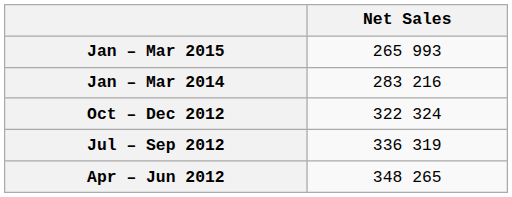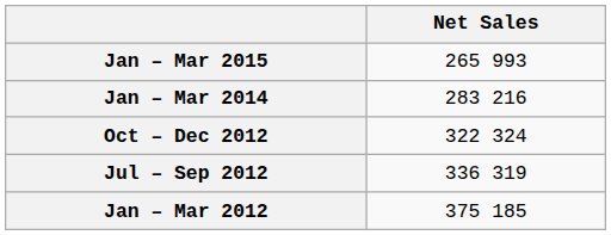 <table class="wikitable sortable" style="text-align:center; width:400px; height:150px;">
 <tr>
 <th></th>
 <th>Net Sales</th>
 </tr>
 <tr>
 <th scope="row">Jan – Mar 2015</th>
 <td>265 993</td>
 </tr>
 <tr>
 <th scope="row">Jan – Mar 2014</th>
 <td>283 216</td>
 </tr>
 <tr>
 <th scope="row">Oct – Dec 2012</th>
 <td>322 324</td>
 </tr>
 <tr>
 <th scope="row">Jul – Sep 2012</th>
 <td>336 319</td>
 </tr>
 <tr>
-<th scope="row">Apr – Jun 2012</th>
-<td>348 265</td>
+<th scope="row">Jan – Mar 2012</th>
+<td>375 185</td>
 </tr>
 </table>
